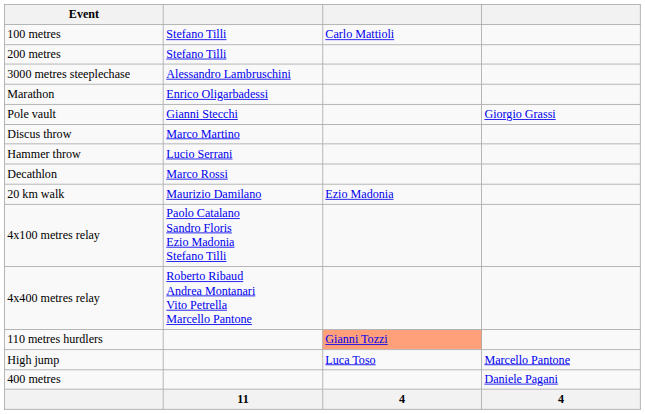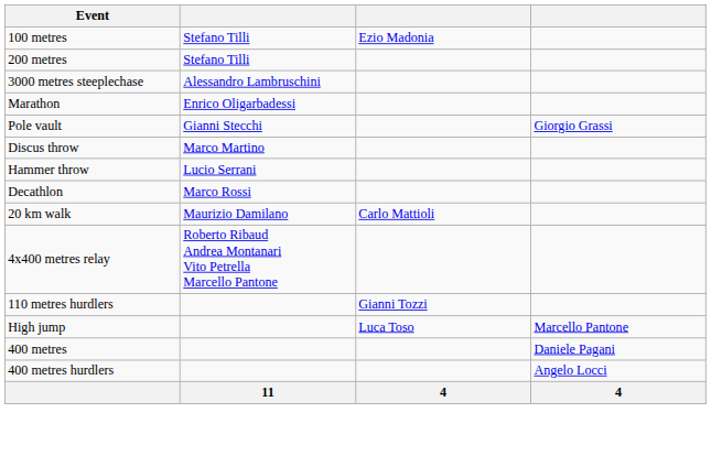 <table class="wikitable" width=60% style="font-size:90%; text-align:left;">
 <tr>
 <th width=25%>Event</th>
 <th width=25%></th>
 <th width=25%></th>
 <th width=25%></th>
 </tr>
 <tr>
 <td>100 metres</td>
 <td><a href='#'>Stefano Tilli</a></td>
-<td><a href='#'>Carlo Mattioli</a></td>
+<td><a href='#'>Ezio Madonia</a></td>
 <td></td>
 </tr>
 <tr>
 <td>200 metres</td>
 <td><a href='#'>Stefano Tilli</a></td>
 <td></td>
 <td></td>
 </tr>
 <tr>
 <td>3000 metres steeplechase</td>
 <td><a href='#'>Alessandro Lambruschini</a></td>
 <td></td>
 <td></td>
 </tr>
 <tr>
 <td>Marathon</td>
 <td><a href='#'>Enrico Oligarbadessi</a></td>
 <td></td>
 <td></td>
 </tr>
 <tr>
 <td>Pole vault</td>
 <td><a href='#'>Gianni Stecchi</a></td>
 <td></td>
 <td><a href='#'>Giorgio Grassi</a></td>
 </tr>
 <tr>
 <td>Discus throw</td>
 <td><a href='#'>Marco Martino</a></td>
 <td></td>
 <td></td>
 </tr>
 <tr>
 <td>Hammer throw</td>
 <td><a href='#'>Lucio Serrani</a></td>
 <td></td>
 <td></td>
 </tr>
 <tr>
 <td>Decathlon</td>
 <td><a href='#'>Marco Rossi</a></td>
 <td></td>
 <td></td>
 </tr>
 <tr>
 <td>20 km walk</td>
 <td><a href='#'>Maurizio Damilano</a></td>
-<td><a href='#'>Ezio Madonia</a></td>
-<td></td>
-</tr>
-<tr>
-<td>4x100 metres relay</td>
-<td><a href='#'>Paolo Catalano</a><br><a href='#'>Sandro Floris</a><br><a href='#'>Ezio Madonia</a><br><a href='#'>Stefano Tilli</a></td>
-<td></td>
+<td><a href='#'>Carlo Mattioli</a></td>
 <td></td>
 </tr>
 <tr>
 <td>4x400 metres relay</td>
 <td><a href='#'>Roberto Ribaud</a><br><a href='#'>Andrea Montanari</a><br><a href='#'>Vito Petrella</a><br><a href='#'>Marcello Pantone</a></td>
 <td></td>
 <td></td>
 </tr>
 <tr>
 <td>110 metres hurdlers</td>
 <td></td>
-<td style="background: lightsalmon;"><a href='#'>Gianni Tozzi</a></td>
+<td><a href='#'>Gianni Tozzi</a></td>
 <td></td>
 </tr>
 <tr>
 <td>High jump</td>
 <td></td>
 <td><a href='#'>Luca Toso</a></td>
 <td><a href='#'>Marcello Pantone</a></td>
 </tr>
 <tr>
 <td>400 metres</td>
 <td></td>
 <td></td>
 <td><a href='#'>Daniele Pagani</a></td>
 </tr>
 <tr>
+<td>400 metres hurdlers</td>
+<td></td>
+<td></td>
+<td><a href='#'>Angelo Locci</a></td>
+</tr>
+<tr>
 <th></th>
 <th>11</th>
 <th>4</th>
 <th>4</th>
 </tr>
 </table>
